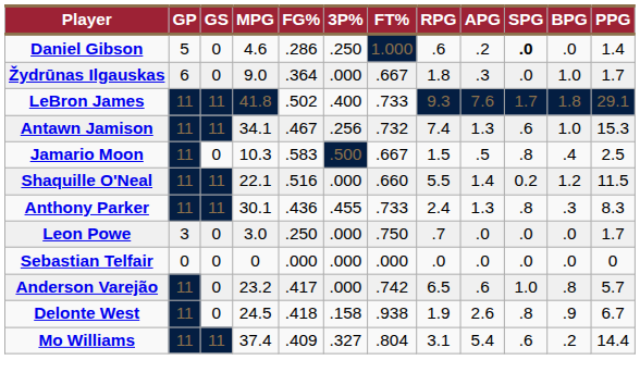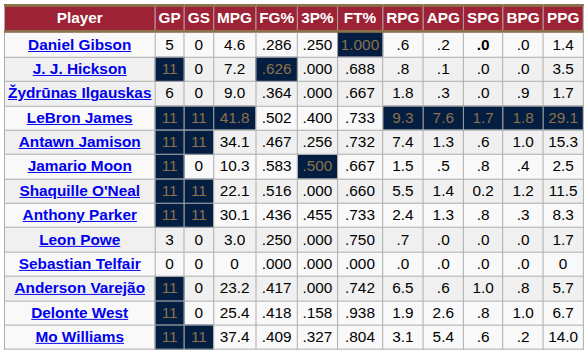 <table class="wikitable sortable" style="text-align:right;">
 <tr>
 <th style="background:#9D2235; color:#FFFFFF; border-top:#8C714C 3px solid; border-bottom:#8C714C 3px solid;">Player</th>
 <th style="background:#9D2235; color:#FFFFFF; border-top:#8C714C 3px solid; border-bottom:#8C714C 3px solid;">GP</th>
 <th style="background:#9D2235; color:#FFFFFF; border-top:#8C714C 3px solid; border-bottom:#8C714C 3px solid;">GS</th>
 <th style="background:#9D2235; color:#FFFFFF; border-top:#8C714C 3px solid; border-bottom:#8C714C 3px solid;">MPG</th>
 <th style="background:#9D2235; color:#FFFFFF; border-top:#8C714C 3px solid; border-bottom:#8C714C 3px solid;">FG%</th>
 <th style="background:#9D2235; color:#FFFFFF; border-top:#8C714C 3px solid; border-bottom:#8C714C 3px solid;">3P%</th>
 <th style="background:#9D2235; color:#FFFFFF; border-top:#8C714C 3px solid; border-bottom:#8C714C 3px solid;">FT%</th>
 <th style="background:#9D2235; color:#FFFFFF; border-top:#8C714C 3px solid; border-bottom:#8C714C 3px solid;">RPG</th>
 <th style="background:#9D2235; color:#FFFFFF; border-top:#8C714C 3px solid; border-bottom:#8C714C 3px solid;">APG</th>
 <th style="background:#9D2235; color:#FFFFFF; border-top:#8C714C 3px solid; border-bottom:#8C714C 3px solid;">SPG</th>
 <th style="background:#9D2235; color:#FFFFFF; border-top:#8C714C 3px solid; border-bottom:#8C714C 3px solid;">BPG</th>
 <th style="background:#9D2235; color:#FFFFFF; border-top:#8C714C 3px solid; border-bottom:#8C714C 3px solid;">PPG</th>
 </tr>
 <tr align="center" bgcolor="">
 <td><strong><a href='#'>Daniel Gibson</a></strong></td>
 <td>5</td>
 <td>0</td>
 <td>4.6</td>
 <td>.286</td>
 <td>.250</td>
 <td style="background:#041E42; color:#8C714C">1.000</td>
 <td>.6</td>
 <td>.2</td>
 <td><strong>.0</strong></td>
 <td>.0</td>
 <td>1.4</td>
 </tr>
 <tr align="center" bgcolor="#f0f0f0">
+<td><strong><a href='#'>J. J. Hickson</a></strong></td>
+<td style="background:#041E42; color:#8C714C">11</td>
+<td>0</td>
+<td>7.2</td>
+<td style="background:#041E42; color:#8C714C">.626</td>
+<td>.000</td>
+<td>.688</td>
+<td>.8</td>
+<td>.1</td>
+<td>.0</td>
+<td>.0</td>
+<td>3.5</td>
+</tr>
+<tr align="center" bgcolor="#f0f0f0">
 <td><strong><a href='#'>Žydrūnas Ilgauskas</a></strong></td>
 <td>6</td>
 <td>0</td>
 <td>9.0</td>
 <td>.364</td>
 <td>.000</td>
 <td>.667</td>
 <td>1.8</td>
 <td>.3</td>
 <td>.0</td>
-<td>1.0</td>
+<td>.9</td>
 <td>1.7</td>
 </tr>
 <tr align="center" bgcolor="">
 <td><strong><a href='#'>LeBron James</a></strong></td>
 <td style="background:#041E42; color:#8C714C">11</td>
 <td style="background:#041E42; color:#8C714C">11</td>
 <td style="background:#041E42; color:#8C714C">41.8</td>
 <td>.502</td>
 <td>.400</td>
 <td>.733</td>
 <td style="background:#041E42; color:#8C714C">9.3</td>
 <td style="background:#041E42; color:#8C714C">7.6</td>
 <td style="background:#041E42; color:#8C714C">1.7</td>
 <td style="background:#041E42; color:#8C714C">1.8</td>
 <td style="background:#041E42; color:#8C714C">29.1</td>
 </tr>
 <tr align="center" bgcolor="#f0f0f0">
 <td><strong><a href='#'>Antawn Jamison</a></strong></td>
 <td style="background:#041E42; color:#8C714C">11</td>
 <td style="background:#041E42; color:#8C714C">11</td>
 <td>34.1</td>
 <td>.467</td>
 <td>.256</td>
 <td>.732</td>
 <td>7.4</td>
 <td>1.3</td>
 <td>.6</td>
 <td>1.0</td>
 <td>15.3</td>
 </tr>
 <tr align="center" bgcolor="">
 <td><strong><a href='#'>Jamario Moon</a></strong></td>
 <td style="background:#041E42; color:#8C714C">11</td>
 <td>0</td>
 <td>10.3</td>
 <td>.583</td>
 <td style="background:#041E42; color:#8C714C">.500</td>
 <td>.667</td>
 <td>1.5</td>
 <td>.5</td>
 <td>.8</td>
 <td>.4</td>
 <td>2.5</td>
 </tr>
 <tr align="center" bgcolor="#f0f0f0">
 <td><strong><a href='#'>Shaquille O'Neal</a></strong></td>
 <td style="background:#041E42; color:#8C714C">11</td>
 <td style="background:#041E42; color:#8C714C">11</td>
 <td>22.1</td>
 <td>.516</td>
 <td>.000</td>
 <td>.660</td>
 <td>5.5</td>
 <td>1.4</td>
 <td>0.2</td>
 <td>1.2</td>
 <td>11.5</td>
 </tr>
 <tr align="center" bgcolor="">
 <td><strong><a href='#'>Anthony Parker</a></strong></td>
 <td style="background:#041E42; color:#8C714C">11</td>
 <td style="background:#041E42; color:#8C714C">11</td>
 <td>30.1</td>
 <td>.436</td>
 <td>.455</td>
 <td>.733</td>
 <td>2.4</td>
 <td>1.3</td>
 <td>.8</td>
 <td>.3</td>
 <td>8.3</td>
 </tr>
 <tr align="center" bgcolor="#f0f0f0">
 <td><strong><a href='#'>Leon Powe</a></strong></td>
 <td>3</td>
 <td>0</td>
 <td>3.0</td>
 <td>.250</td>
 <td>.000</td>
 <td>.750</td>
 <td>.7</td>
 <td>.0</td>
 <td>.0</td>
 <td>.0</td>
 <td>1.7</td>
 </tr>
 <tr align="center" bgcolor="">
 <td><strong><a href='#'>Sebastian Telfair</a></strong></td>
 <td>0</td>
 <td>0</td>
 <td>0</td>
 <td>.000</td>
 <td>.000</td>
 <td>.000</td>
 <td>.0</td>
 <td>.0</td>
 <td>.0</td>
 <td>.0</td>
 <td>0</td>
 </tr>
 <tr align="center" bgcolor="#f0f0f0">
 <td><strong><a href='#'>Anderson Varejão</a></strong></td>
 <td style="background:#041E42; color:#8C714C">11</td>
 <td>0</td>
 <td>23.2</td>
 <td>.417</td>
 <td>.000</td>
 <td>.742</td>
 <td>6.5</td>
 <td>.6</td>
 <td>1.0</td>
 <td>.8</td>
 <td>5.7</td>
 </tr>
 <tr align="center" bgcolor="">
 <td><strong><a href='#'>Delonte West</a></strong></td>
 <td style="background:#041E42; color:#8C714C">11</td>
 <td>0</td>
-<td>24.5</td>
+<td>25.4</td>
 <td>.418</td>
 <td>.158</td>
 <td>.938</td>
 <td>1.9</td>
 <td>2.6</td>
 <td>.8</td>
-<td>.9</td>
+<td>1.0</td>
 <td>6.7</td>
 </tr>
 <tr align="center" bgcolor="">
 <td><strong><a href='#'>Mo Williams</a></strong></td>
 <td style="background:#041E42; color:#8C714C">11</td>
 <td style="background:#041E42; color:#8C714C">11</td>
 <td>37.4</td>
 <td>.409</td>
 <td>.327</td>
 <td>.804</td>
 <td>3.1</td>
 <td>5.4</td>
 <td>.6</td>
 <td>.2</td>
-<td>14.4</td>
+<td>14.0</td>
 </tr>
 </table>
